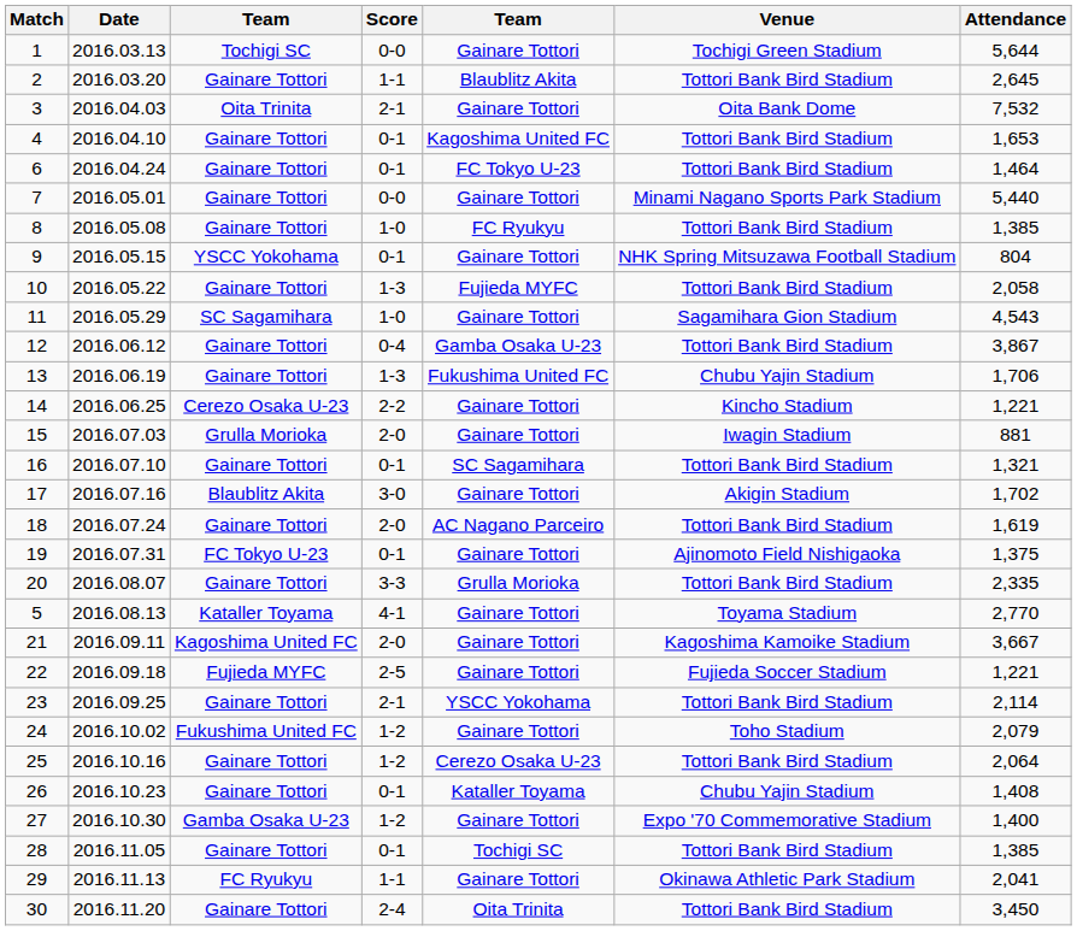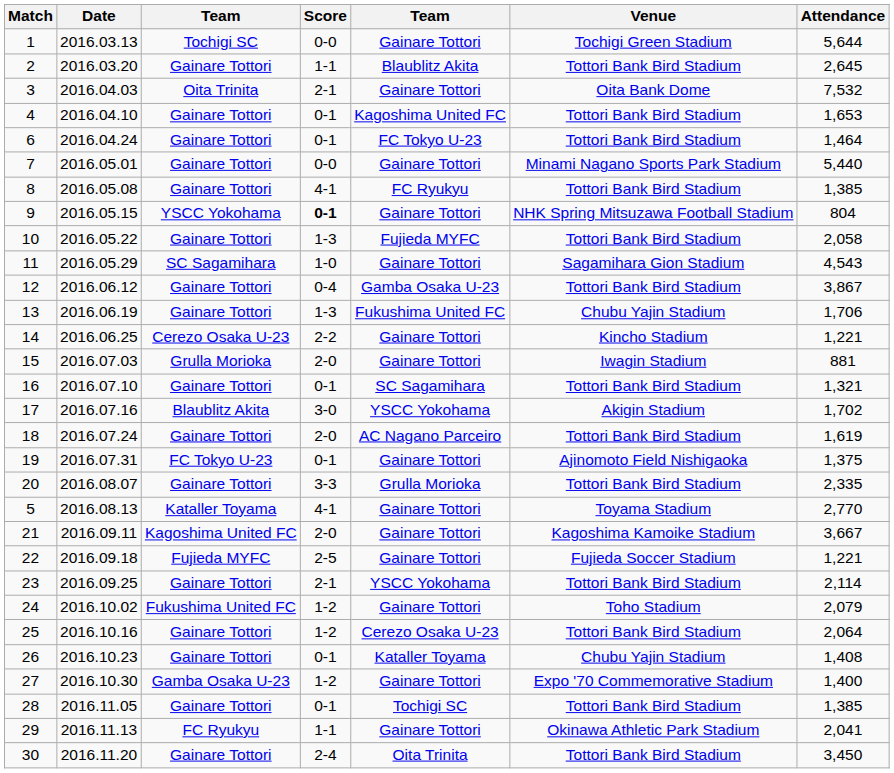 <table class="wikitable" style="text-align:center;">
 <tr>
 <th>Match</th>
 <th>Date</th>
 <th>Team</th>
 <th>Score</th>
 <th>Team</th>
 <th>Venue</th>
 <th>Attendance</th>
 </tr>
 <tr>
 <td>1</td>
 <td>2016.03.13</td>
 <td><a href='#'>Tochigi SC</a></td>
 <td>0-0</td>
 <td><a href='#'>Gainare Tottori</a></td>
 <td><a href='#'>Tochigi Green Stadium</a></td>
 <td>5,644</td>
 </tr>
 <tr>
 <td>2</td>
 <td>2016.03.20</td>
 <td><a href='#'>Gainare Tottori</a></td>
 <td>1-1</td>
 <td><a href='#'>Blaublitz Akita</a></td>
 <td><a href='#'>Tottori Bank Bird Stadium</a></td>
 <td>2,645</td>
 </tr>
 <tr>
 <td>3</td>
 <td>2016.04.03</td>
 <td><a href='#'>Oita Trinita</a></td>
 <td>2-1</td>
 <td><a href='#'>Gainare Tottori</a></td>
 <td><a href='#'>Oita Bank Dome</a></td>
 <td>7,532</td>
 </tr>
 <tr>
 <td>4</td>
 <td>2016.04.10</td>
 <td><a href='#'>Gainare Tottori</a></td>
 <td>0-1</td>
 <td><a href='#'>Kagoshima United FC</a></td>
 <td><a href='#'>Tottori Bank Bird Stadium</a></td>
 <td>1,653</td>
 </tr>
 <tr>
 <td>6</td>
 <td>2016.04.24</td>
 <td><a href='#'>Gainare Tottori</a></td>
 <td>0-1</td>
 <td><a href='#'>FC Tokyo U-23</a></td>
 <td><a href='#'>Tottori Bank Bird Stadium</a></td>
 <td>1,464</td>
 </tr>
 <tr>
 <td>7</td>
 <td>2016.05.01</td>
 <td><a href='#'>Gainare Tottori</a></td>
 <td>0-0</td>
 <td><a href='#'>Gainare Tottori</a></td>
 <td><a href='#'>Minami Nagano Sports Park Stadium</a></td>
 <td>5,440</td>
 </tr>
 <tr>
 <td>8</td>
 <td>2016.05.08</td>
 <td><a href='#'>Gainare Tottori</a></td>
-<td>1-0</td>
+<td>4-1</td>
 <td><a href='#'>FC Ryukyu</a></td>
 <td><a href='#'>Tottori Bank Bird Stadium</a></td>
 <td>1,385</td>
 </tr>
 <tr>
 <td>9</td>
 <td>2016.05.15</td>
 <td><a href='#'>YSCC Yokohama</a></td>
-<td>0-1</td>
+<td><strong>0-1</strong></td>
 <td><a href='#'>Gainare Tottori</a></td>
 <td><a href='#'>NHK Spring Mitsuzawa Football Stadium</a></td>
 <td>804</td>
 </tr>
 <tr>
 <td>10</td>
 <td>2016.05.22</td>
 <td><a href='#'>Gainare Tottori</a></td>
 <td>1-3</td>
 <td><a href='#'>Fujieda MYFC</a></td>
 <td><a href='#'>Tottori Bank Bird Stadium</a></td>
 <td>2,058</td>
 </tr>
 <tr>
 <td>11</td>
 <td>2016.05.29</td>
 <td><a href='#'>SC Sagamihara</a></td>
 <td>1-0</td>
 <td><a href='#'>Gainare Tottori</a></td>
 <td><a href='#'>Sagamihara Gion Stadium</a></td>
 <td>4,543</td>
 </tr>
 <tr>
 <td>12</td>
 <td>2016.06.12</td>
 <td><a href='#'>Gainare Tottori</a></td>
 <td>0-4</td>
 <td><a href='#'>Gamba Osaka U-23</a></td>
 <td><a href='#'>Tottori Bank Bird Stadium</a></td>
 <td>3,867</td>
 </tr>
 <tr>
 <td>13</td>
 <td>2016.06.19</td>
 <td><a href='#'>Gainare Tottori</a></td>
 <td>1-3</td>
 <td><a href='#'>Fukushima United FC</a></td>
 <td><a href='#'>Chubu Yajin Stadium</a></td>
 <td>1,706</td>
 </tr>
 <tr>
 <td>14</td>
 <td>2016.06.25</td>
 <td><a href='#'>Cerezo Osaka U-23</a></td>
 <td>2-2</td>
 <td><a href='#'>Gainare Tottori</a></td>
 <td><a href='#'>Kincho Stadium</a></td>
 <td>1,221</td>
 </tr>
 <tr>
 <td>15</td>
 <td>2016.07.03</td>
 <td><a href='#'>Grulla Morioka</a></td>
 <td>2-0</td>
 <td><a href='#'>Gainare Tottori</a></td>
 <td><a href='#'>Iwagin Stadium</a></td>
 <td>881</td>
 </tr>
 <tr>
 <td>16</td>
 <td>2016.07.10</td>
 <td><a href='#'>Gainare Tottori</a></td>
 <td>0-1</td>
 <td><a href='#'>SC Sagamihara</a></td>
 <td><a href='#'>Tottori Bank Bird Stadium</a></td>
 <td>1,321</td>
 </tr>
 <tr>
 <td>17</td>
 <td>2016.07.16</td>
 <td><a href='#'>Blaublitz Akita</a></td>
 <td>3-0</td>
-<td><a href='#'>Gainare Tottori</a></td>
+<td><a href='#'>YSCC Yokohama</a></td>
 <td><a href='#'>Akigin Stadium</a></td>
 <td>1,702</td>
 </tr>
 <tr>
 <td>18</td>
 <td>2016.07.24</td>
 <td><a href='#'>Gainare Tottori</a></td>
 <td>2-0</td>
 <td><a href='#'>AC Nagano Parceiro</a></td>
 <td><a href='#'>Tottori Bank Bird Stadium</a></td>
 <td>1,619</td>
 </tr>
 <tr>
 <td>19</td>
 <td>2016.07.31</td>
 <td><a href='#'>FC Tokyo U-23</a></td>
 <td>0-1</td>
 <td><a href='#'>Gainare Tottori</a></td>
 <td><a href='#'>Ajinomoto Field Nishigaoka</a></td>
 <td>1,375</td>
 </tr>
 <tr>
 <td>20</td>
 <td>2016.08.07</td>
 <td><a href='#'>Gainare Tottori</a></td>
 <td>3-3</td>
 <td><a href='#'>Grulla Morioka</a></td>
 <td><a href='#'>Tottori Bank Bird Stadium</a></td>
 <td>2,335</td>
 </tr>
 <tr>
 <td>5</td>
 <td>2016.08.13</td>
 <td><a href='#'>Kataller Toyama</a></td>
 <td>4-1</td>
 <td><a href='#'>Gainare Tottori</a></td>
 <td><a href='#'>Toyama Stadium</a></td>
 <td>2,770</td>
 </tr>
 <tr>
 <td>21</td>
 <td>2016.09.11</td>
 <td><a href='#'>Kagoshima United FC</a></td>
 <td>2-0</td>
 <td><a href='#'>Gainare Tottori</a></td>
 <td><a href='#'>Kagoshima Kamoike Stadium</a></td>
 <td>3,667</td>
 </tr>
 <tr>
 <td>22</td>
 <td>2016.09.18</td>
 <td><a href='#'>Fujieda MYFC</a></td>
 <td>2-5</td>
 <td><a href='#'>Gainare Tottori</a></td>
 <td><a href='#'>Fujieda Soccer Stadium</a></td>
 <td>1,221</td>
 </tr>
 <tr>
 <td>23</td>
 <td>2016.09.25</td>
 <td><a href='#'>Gainare Tottori</a></td>
 <td>2-1</td>
 <td><a href='#'>YSCC Yokohama</a></td>
 <td><a href='#'>Tottori Bank Bird Stadium</a></td>
 <td>2,114</td>
 </tr>
 <tr>
 <td>24</td>
 <td>2016.10.02</td>
 <td><a href='#'>Fukushima United FC</a></td>
 <td>1-2</td>
 <td><a href='#'>Gainare Tottori</a></td>
 <td><a href='#'>Toho Stadium</a></td>
 <td>2,079</td>
 </tr>
 <tr>
 <td>25</td>
 <td>2016.10.16</td>
 <td><a href='#'>Gainare Tottori</a></td>
 <td>1-2</td>
 <td><a href='#'>Cerezo Osaka U-23</a></td>
 <td><a href='#'>Tottori Bank Bird Stadium</a></td>
 <td>2,064</td>
 </tr>
 <tr>
 <td>26</td>
 <td>2016.10.23</td>
 <td><a href='#'>Gainare Tottori</a></td>
 <td>0-1</td>
 <td><a href='#'>Kataller Toyama</a></td>
 <td><a href='#'>Chubu Yajin Stadium</a></td>
 <td>1,408</td>
 </tr>
 <tr>
 <td>27</td>
 <td>2016.10.30</td>
 <td><a href='#'>Gamba Osaka U-23</a></td>
 <td>1-2</td>
 <td><a href='#'>Gainare Tottori</a></td>
 <td><a href='#'>Expo '70 Commemorative Stadium</a></td>
 <td>1,400</td>
 </tr>
 <tr>
 <td>28</td>
 <td>2016.11.05</td>
 <td><a href='#'>Gainare Tottori</a></td>
 <td>0-1</td>
 <td><a href='#'>Tochigi SC</a></td>
 <td><a href='#'>Tottori Bank Bird Stadium</a></td>
 <td>1,385</td>
 </tr>
 <tr>
 <td>29</td>
 <td>2016.11.13</td>
 <td><a href='#'>FC Ryukyu</a></td>
 <td>1-1</td>
 <td><a href='#'>Gainare Tottori</a></td>
 <td><a href='#'>Okinawa Athletic Park Stadium</a></td>
 <td>2,041</td>
 </tr>
 <tr>
 <td>30</td>
 <td>2016.11.20</td>
 <td><a href='#'>Gainare Tottori</a></td>
 <td>2-4</td>
 <td><a href='#'>Oita Trinita</a></td>
 <td><a href='#'>Tottori Bank Bird Stadium</a></td>
 <td>3,450</td>
 </tr>
 </table>
